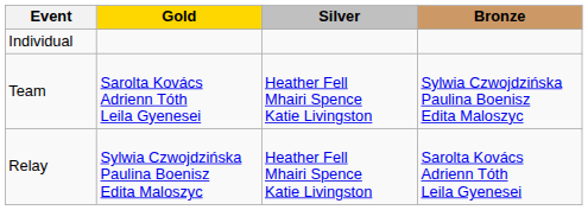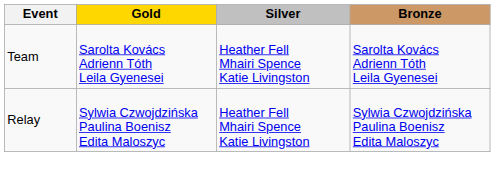 <table class="wikitable">
 <tr>
 <th width="100">Event</th>
 <th style="background-color:gold;" width="200">Gold</th>
 <th style="background-color:silver;" width="200">Silver</th>
 <th style="background-color:#CC9966;" width="200"> Bronze</th>
 </tr>
 <tr>
-<td>Individual</td>
-<td></td>
-<td></td>
-<td></td>
-</tr>
-<tr>
 <td>Team</td>
 <td> <br> <a href='#'>Sarolta Kovács</a> <br> <a href='#'>Adrienn Tóth</a><br> <a href='#'>Leila Gyenesei</a></td>
 <td> <br> <a href='#'>Heather Fell</a> <br> <a href='#'>Mhairi Spence</a><br> <a href='#'>Katie Livingston</a></td>
-<td> <br> <a href='#'>Sylwia Czwojdzińska</a> <br> <a href='#'>Paulina Boenisz</a><br> <a href='#'>Edita Maloszyc</a></td>
+<td> <br> <a href='#'>Sarolta Kovács</a> <br> <a href='#'>Adrienn Tóth</a><br> <a href='#'>Leila Gyenesei</a></td>
 </tr>
 <tr>
 <td>Relay</td>
 <td> <br> <a href='#'>Sylwia Czwojdzińska</a> <br> <a href='#'>Paulina Boenisz</a><br> <a href='#'>Edita Maloszyc</a></td>
 <td> <br> <a href='#'>Heather Fell</a> <br> <a href='#'>Mhairi Spence</a><br> <a href='#'>Katie Livingston</a></td>
-<td> <br> <a href='#'>Sarolta Kovács</a> <br> <a href='#'>Adrienn Tóth</a><br> <a href='#'>Leila Gyenesei</a></td>
+<td> <br> <a href='#'>Sylwia Czwojdzińska</a> <br> <a href='#'>Paulina Boenisz</a><br> <a href='#'>Edita Maloszyc</a></td>
 </tr>
 </table>
